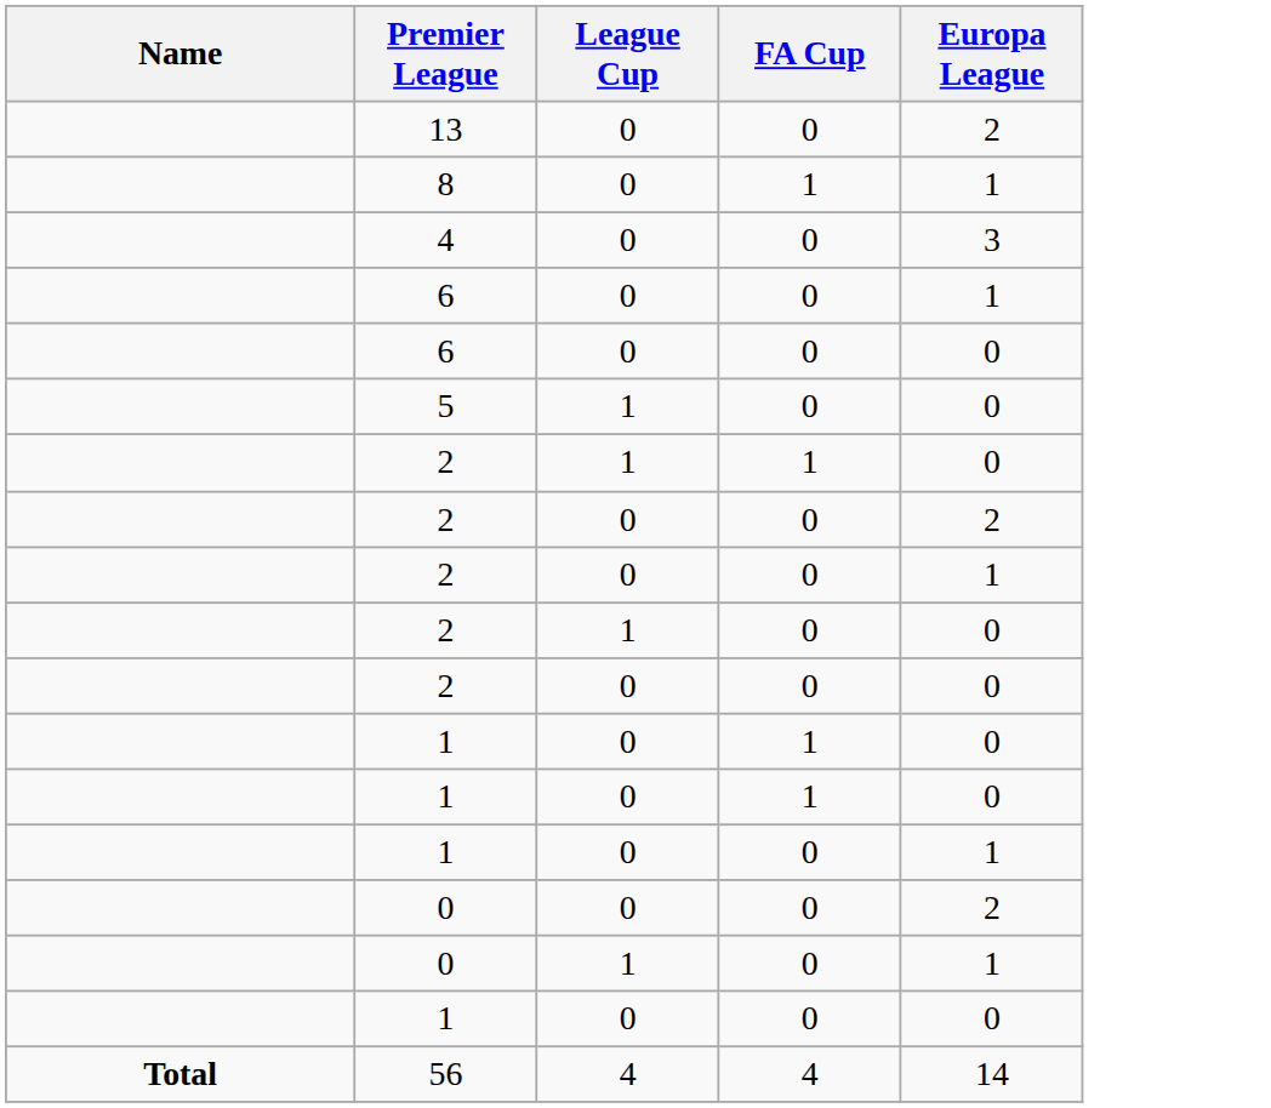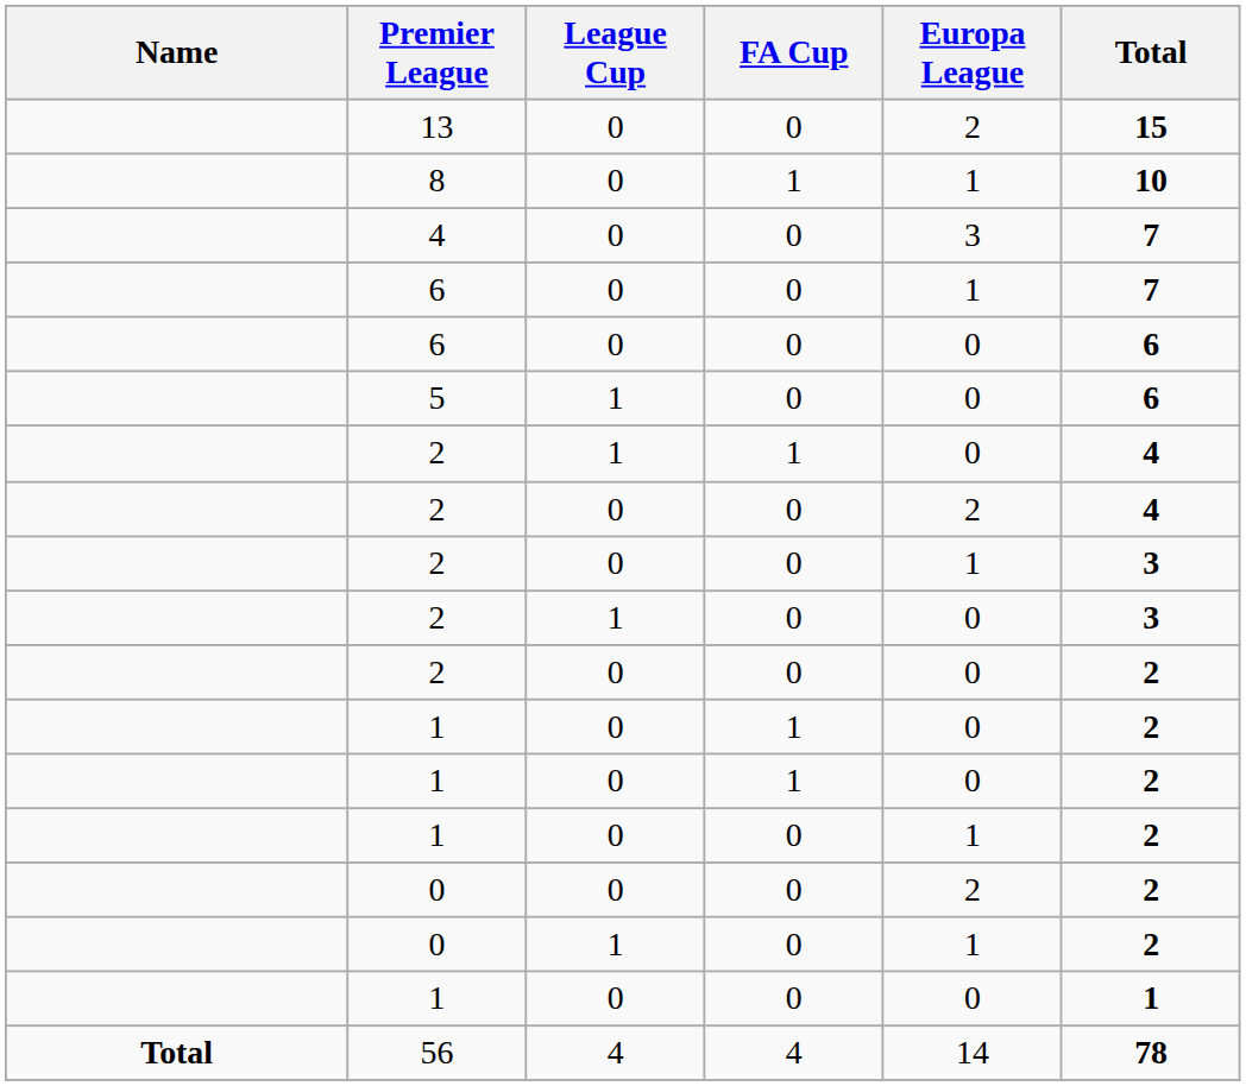 <table class="wikitable sortable" style="text-align:center; font-size:95%">
 <tr>
 <th style="width:150px;">Name</th>
 <th style="width:75px;"><a href='#'>Premier<br>League</a></th>
 <th style="width:75px;"><a href='#'>League<br>Cup</a></th>
 <th style="width:75px;"><a href='#'>FA Cup</a></th>
 <th style="width:75px;"><a href='#'>Europa<br>League</a></th>
+<th style="width:75px;">Total</th>
 </tr>
 <tr>
 <td></td>
 <td>13</td>
 <td>0</td>
 <td>0</td>
 <td>2</td>
+<td><strong>15</strong></td>
 </tr>
 <tr>
 <td></td>
 <td>8</td>
 <td>0</td>
 <td>1</td>
 <td>1</td>
+<td><strong>10</strong></td>
 </tr>
 <tr>
 <td></td>
 <td>4</td>
 <td>0</td>
 <td>0</td>
 <td>3</td>
+<td><strong>7</strong></td>
 </tr>
 <tr>
 <td></td>
 <td>6</td>
 <td>0</td>
 <td>0</td>
 <td>1</td>
+<td><strong>7</strong></td>
 </tr>
 <tr>
 <td></td>
 <td>6</td>
 <td>0</td>
 <td>0</td>
 <td>0</td>
+<td><strong>6</strong></td>
 </tr>
 <tr>
 <td></td>
 <td>5</td>
 <td>1</td>
 <td>0</td>
 <td>0</td>
+<td><strong>6</strong></td>
 </tr>
 <tr>
 <td></td>
 <td>2</td>
 <td>1</td>
 <td>1</td>
 <td>0</td>
+<td><strong>4</strong></td>
 </tr>
 <tr>
 <td></td>
 <td>2</td>
 <td>0</td>
 <td>0</td>
 <td>2</td>
+<td><strong>4</strong></td>
 </tr>
 <tr>
 <td></td>
 <td>2</td>
 <td>0</td>
 <td>0</td>
 <td>1</td>
+<td><strong>3</strong></td>
 </tr>
 <tr>
 <td></td>
 <td>2</td>
 <td>1</td>
 <td>0</td>
 <td>0</td>
+<td><strong>3</strong></td>
 </tr>
 <tr>
 <td></td>
 <td>2</td>
 <td>0</td>
 <td>0</td>
 <td>0</td>
+<td><strong>2</strong></td>
 </tr>
 <tr>
 <td></td>
 <td>1</td>
 <td>0</td>
 <td>1</td>
 <td>0</td>
+<td><strong>2</strong></td>
 </tr>
 <tr>
 <td></td>
 <td>1</td>
 <td>0</td>
 <td>1</td>
 <td>0</td>
+<td><strong>2</strong></td>
 </tr>
 <tr>
 <td></td>
 <td>1</td>
 <td>0</td>
 <td>0</td>
 <td>1</td>
+<td><strong>2</strong></td>
 </tr>
 <tr>
 <td></td>
 <td>0</td>
 <td>0</td>
 <td>0</td>
 <td>2</td>
+<td><strong>2</strong></td>
 </tr>
 <tr>
 <td></td>
 <td>0</td>
 <td>1</td>
 <td>0</td>
 <td>1</td>
+<td><strong>2</strong></td>
 </tr>
 <tr>
 <td></td>
 <td>1</td>
 <td>0</td>
 <td>0</td>
 <td>0</td>
+<td><strong>1</strong></td>
 </tr>
 <tr>
 <td><strong>Total</strong></td>
 <td>56</td>
 <td>4</td>
 <td>4</td>
 <td>14</td>
+<td><strong>78</strong></td>
 </tr>
 </table>
